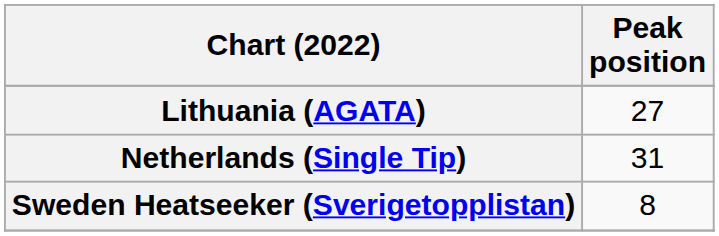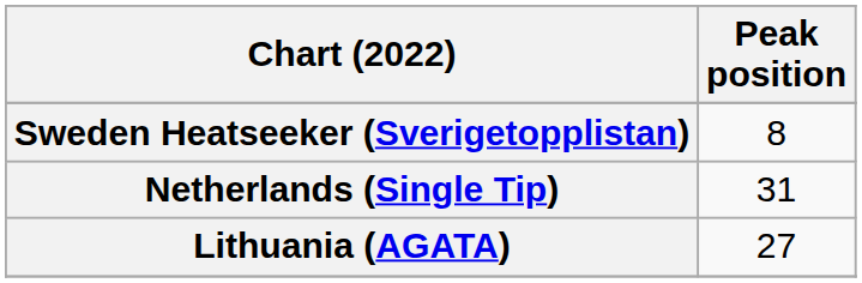 <table class="wikitable sortable plainrowheaders" style="text-align:center">
 <tr>
 <th scope="col">Chart (2022)</th>
 <th scope="col">Peak<br>position</th>
 </tr>
 <tr>
 </tr>
 <tr>
 </tr>
 <tr>
-<th scope="row">Lithuania (<a href='#'>AGATA</a>)</th>
-<td>27</td>
+<th scope="row">Sweden Heatseeker (<a href='#'>Sverigetopplistan</a>)</th>
+<td>8</td>
 </tr>
 <tr>
 <th scope="row">Netherlands (<a href='#'>Single Tip</a>)</th>
 <td>31</td>
 </tr>
 <tr>
-<th scope="row">Sweden Heatseeker (<a href='#'>Sverigetopplistan</a>)</th>
-<td>8</td>
+<th scope="row">Lithuania (<a href='#'>AGATA</a>)</th>
+<td>27</td>
 </tr>
 <tr>
 </tr>
 <tr>
 </tr>
 </table>
